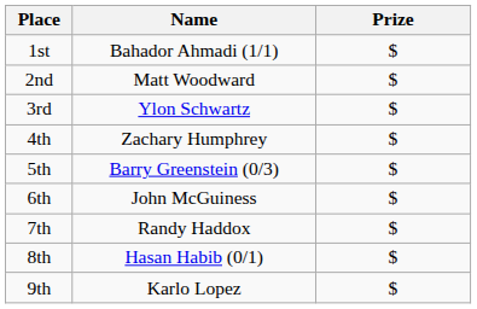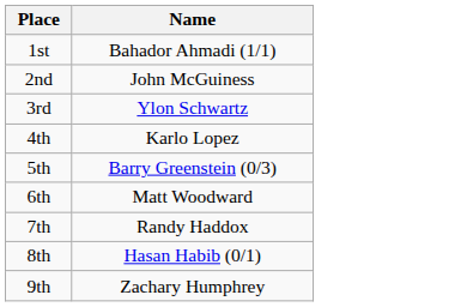 <table class="wikitable">
 <tr>
 <th width="50">Place</th>
 <th width="200">Name</th>
-<th width="125">Prize</th>
 </tr>
 <tr>
 <td align = "center">1st</td>
 <td align = "center">Bahador Ahmadi (1/1)</td>
-<td align = "center">$</td>
 </tr>
 <tr>
 <td align = "center">2nd</td>
-<td align = "center">Matt Woodward</td>
-<td align = "center">$</td>
+<td align = "center">John McGuiness</td>
 </tr>
 <tr>
 <td align = "center">3rd</td>
 <td align = "center"><a href='#'>Ylon Schwartz</a></td>
-<td align = "center">$</td>
 </tr>
 <tr>
 <td align = "center">4th</td>
-<td align = "center">Zachary Humphrey</td>
-<td align = "center">$</td>
+<td align = "center">Karlo Lopez</td>
 </tr>
 <tr>
 <td align = "center">5th</td>
 <td align = "center"><a href='#'>Barry Greenstein</a> (0/3)</td>
-<td align = "center">$</td>
 </tr>
 <tr>
 <td align = "center">6th</td>
-<td align = "center">John McGuiness</td>
-<td align = "center">$</td>
+<td align = "center">Matt Woodward</td>
 </tr>
 <tr>
 <td align = "center">7th</td>
 <td align = "center">Randy Haddox</td>
-<td align = "center">$</td>
 </tr>
 <tr>
 <td align = "center">8th</td>
 <td align = "center"><a href='#'>Hasan Habib</a> (0/1)</td>
-<td align = "center">$</td>
 </tr>
 <tr>
 <td align = "center">9th</td>
-<td align = "center">Karlo Lopez</td>
-<td align = "center">$</td>
+<td align = "center">Zachary Humphrey</td>
 </tr>
 </table>
